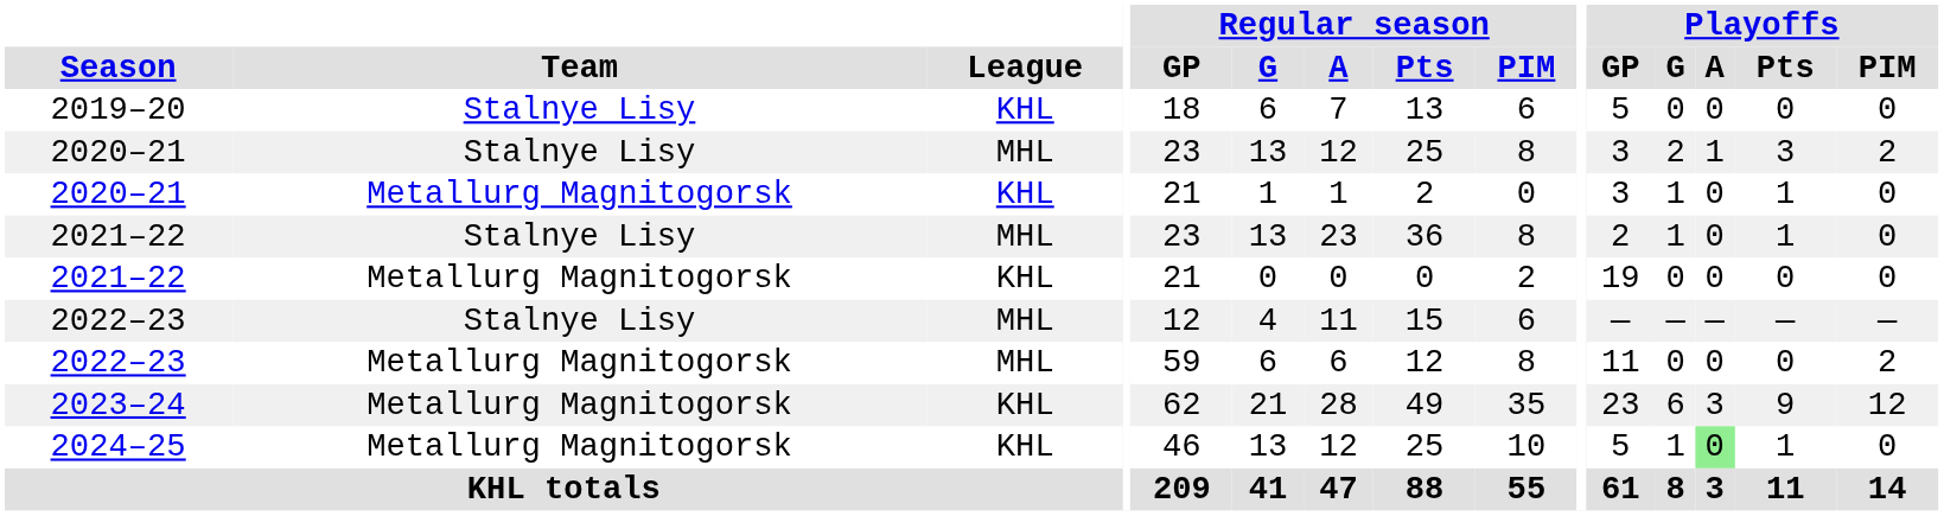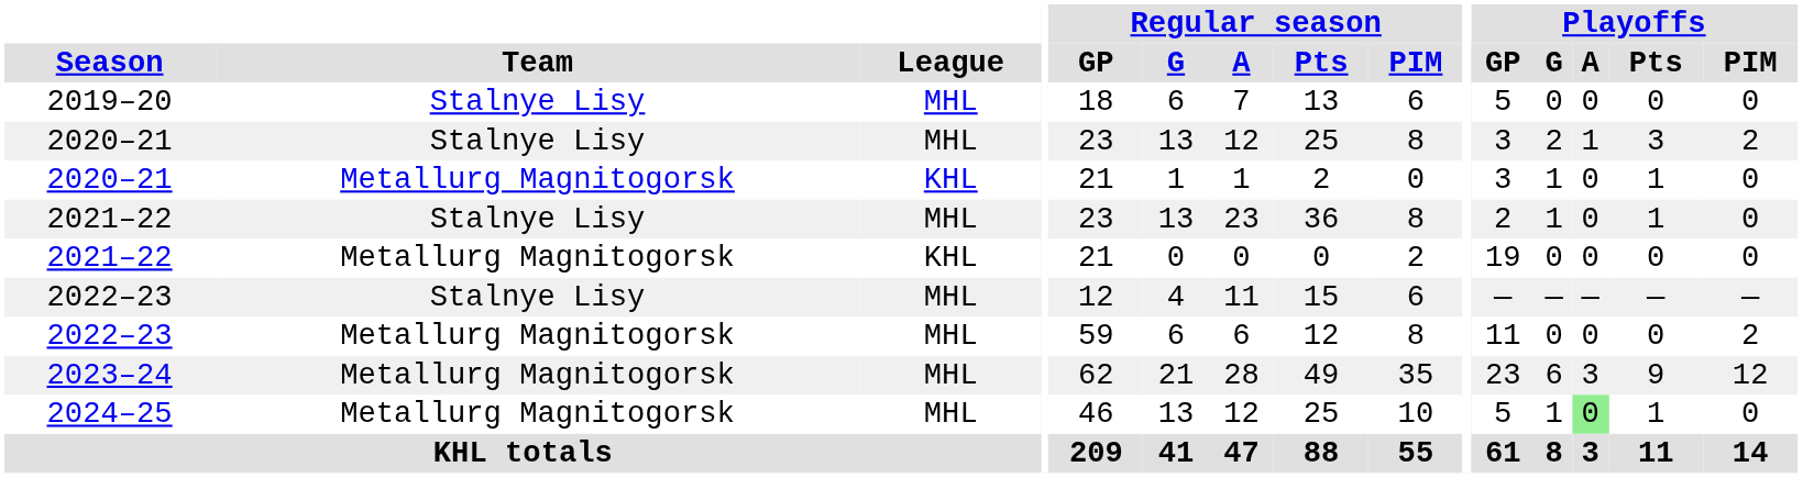 <table border="0" cellpadding="1" cellspacing="0" style="text-align:center; width:60em">
 <tr bgcolor="#e0e0e0">
 <th colspan="3" bgcolor="#ffffff"></th>
 <th rowspan="99" bgcolor="#ffffff"></th>
 <th colspan="5"><a href='#'>Regular season</a></th>
 <th rowspan="99" bgcolor="#ffffff"></th>
 <th colspan="5"><a href='#'>Playoffs</a></th>
 </tr>
 <tr bgcolor="#e0e0e0">
 <th><a href='#'>Season</a></th>
 <th>Team</th>
 <th>League</th>
 <th>GP</th>
 <th><a href='#'>G</a></th>
 <th><a href='#'>A</a></th>
 <th><a href='#'>Pts</a></th>
 <th><a href='#'>PIM</a></th>
 <th>GP</th>
 <th>G</th>
 <th>A</th>
 <th>Pts</th>
 <th>PIM</th>
 </tr>
 <tr>
 <td>2019–20</td>
 <td><a href='#'>Stalnye Lisy</a></td>
-<td><a href='#'>KHL</a></td>
+<td><a href='#'>MHL</a></td>
 <td>18</td>
 <td>6</td>
 <td>7</td>
 <td>13</td>
 <td>6</td>
 <td>5</td>
 <td>0</td>
 <td>0</td>
 <td>0</td>
 <td>0</td>
 </tr>
 <tr bgcolor="#f0f0f0">
 <td>2020–21</td>
 <td>Stalnye Lisy</td>
 <td>MHL</td>
 <td>23</td>
 <td>13</td>
 <td>12</td>
 <td>25</td>
 <td>8</td>
 <td>3</td>
 <td>2</td>
 <td>1</td>
 <td>3</td>
 <td>2</td>
 </tr>
 <tr>
 <td><a href='#'>2020–21</a></td>
 <td><a href='#'>Metallurg Magnitogorsk</a></td>
 <td><a href='#'>KHL</a></td>
 <td>21</td>
 <td>1</td>
 <td>1</td>
 <td>2</td>
 <td>0</td>
 <td>3</td>
 <td>1</td>
 <td>0</td>
 <td>1</td>
 <td>0</td>
 </tr>
 <tr bgcolor="#f0f0f0">
 <td>2021–22</td>
 <td>Stalnye Lisy</td>
 <td>MHL</td>
 <td>23</td>
 <td>13</td>
 <td>23</td>
 <td>36</td>
 <td>8</td>
 <td>2</td>
 <td>1</td>
 <td>0</td>
 <td>1</td>
 <td>0</td>
 </tr>
 <tr>
 <td><a href='#'>2021–22</a></td>
 <td>Metallurg Magnitogorsk</td>
 <td>KHL</td>
 <td>21</td>
 <td>0</td>
 <td>0</td>
 <td>0</td>
 <td>2</td>
 <td>19</td>
 <td>0</td>
 <td>0</td>
 <td>0</td>
 <td>0</td>
 </tr>
 <tr bgcolor="#f0f0f0">
 <td>2022–23</td>
 <td>Stalnye Lisy</td>
 <td>MHL</td>
 <td>12</td>
 <td>4</td>
 <td>11</td>
 <td>15</td>
 <td>6</td>
 <td>—</td>
 <td>—</td>
 <td>—</td>
 <td>—</td>
 <td>—</td>
 </tr>
 <tr>
 <td><a href='#'>2022–23</a></td>
 <td>Metallurg Magnitogorsk</td>
 <td>MHL</td>
 <td>59</td>
 <td>6</td>
 <td>6</td>
 <td>12</td>
 <td>8</td>
 <td>11</td>
 <td>0</td>
 <td>0</td>
 <td>0</td>
 <td>2</td>
 </tr>
 <tr bgcolor="#f0f0f0">
 <td><a href='#'>2023–24</a></td>
 <td>Metallurg Magnitogorsk</td>
-<td>KHL</td>
+<td>MHL</td>
 <td>62</td>
 <td>21</td>
 <td>28</td>
 <td>49</td>
 <td>35</td>
 <td>23</td>
 <td>6</td>
 <td>3</td>
 <td>9</td>
 <td>12</td>
 </tr>
 <tr>
 <td><a href='#'>2024–25</a></td>
 <td>Metallurg Magnitogorsk</td>
-<td>KHL</td>
+<td>MHL</td>
 <td>46</td>
 <td>13</td>
 <td>12</td>
 <td>25</td>
 <td>10</td>
 <td>5</td>
 <td>1</td>
 <td style="background: lightgreen;">0</td>
 <td>1</td>
 <td>0</td>
 </tr>
 <tr bgcolor="#e0e0e0">
 <th colspan="3">KHL totals</th>
 <th>209</th>
 <th>41</th>
 <th>47</th>
 <th>88</th>
 <th>55</th>
 <th>61</th>
 <th>8</th>
 <th>3</th>
 <th>11</th>
 <th>14</th>
 </tr>
 </table>
